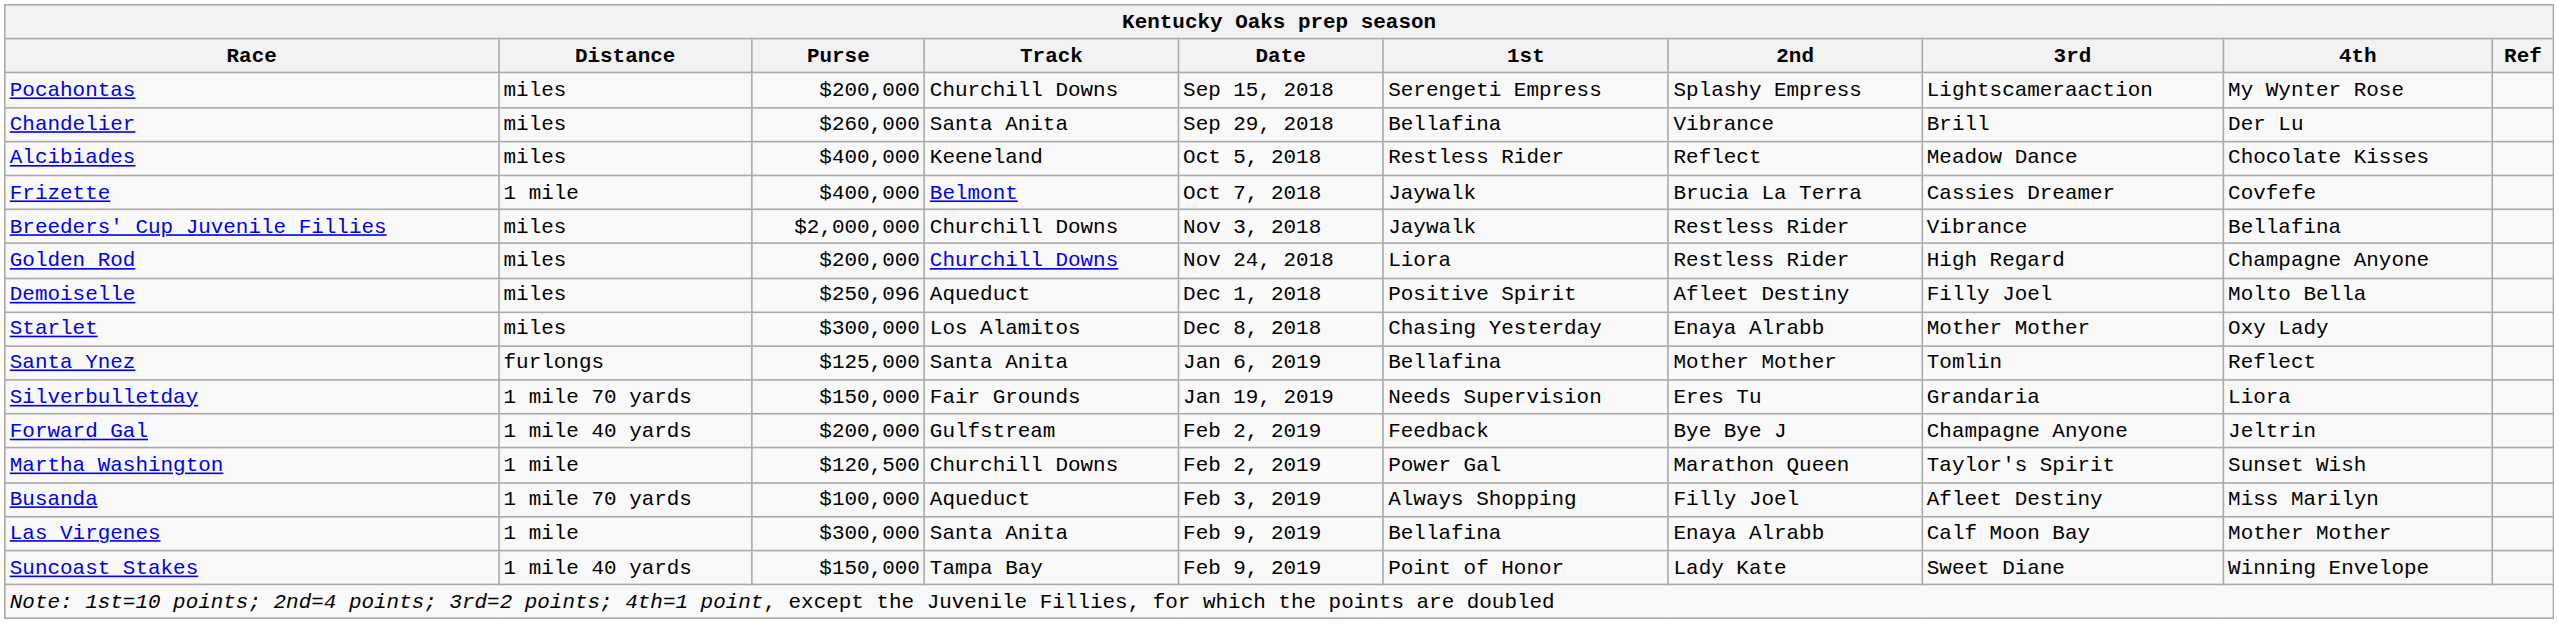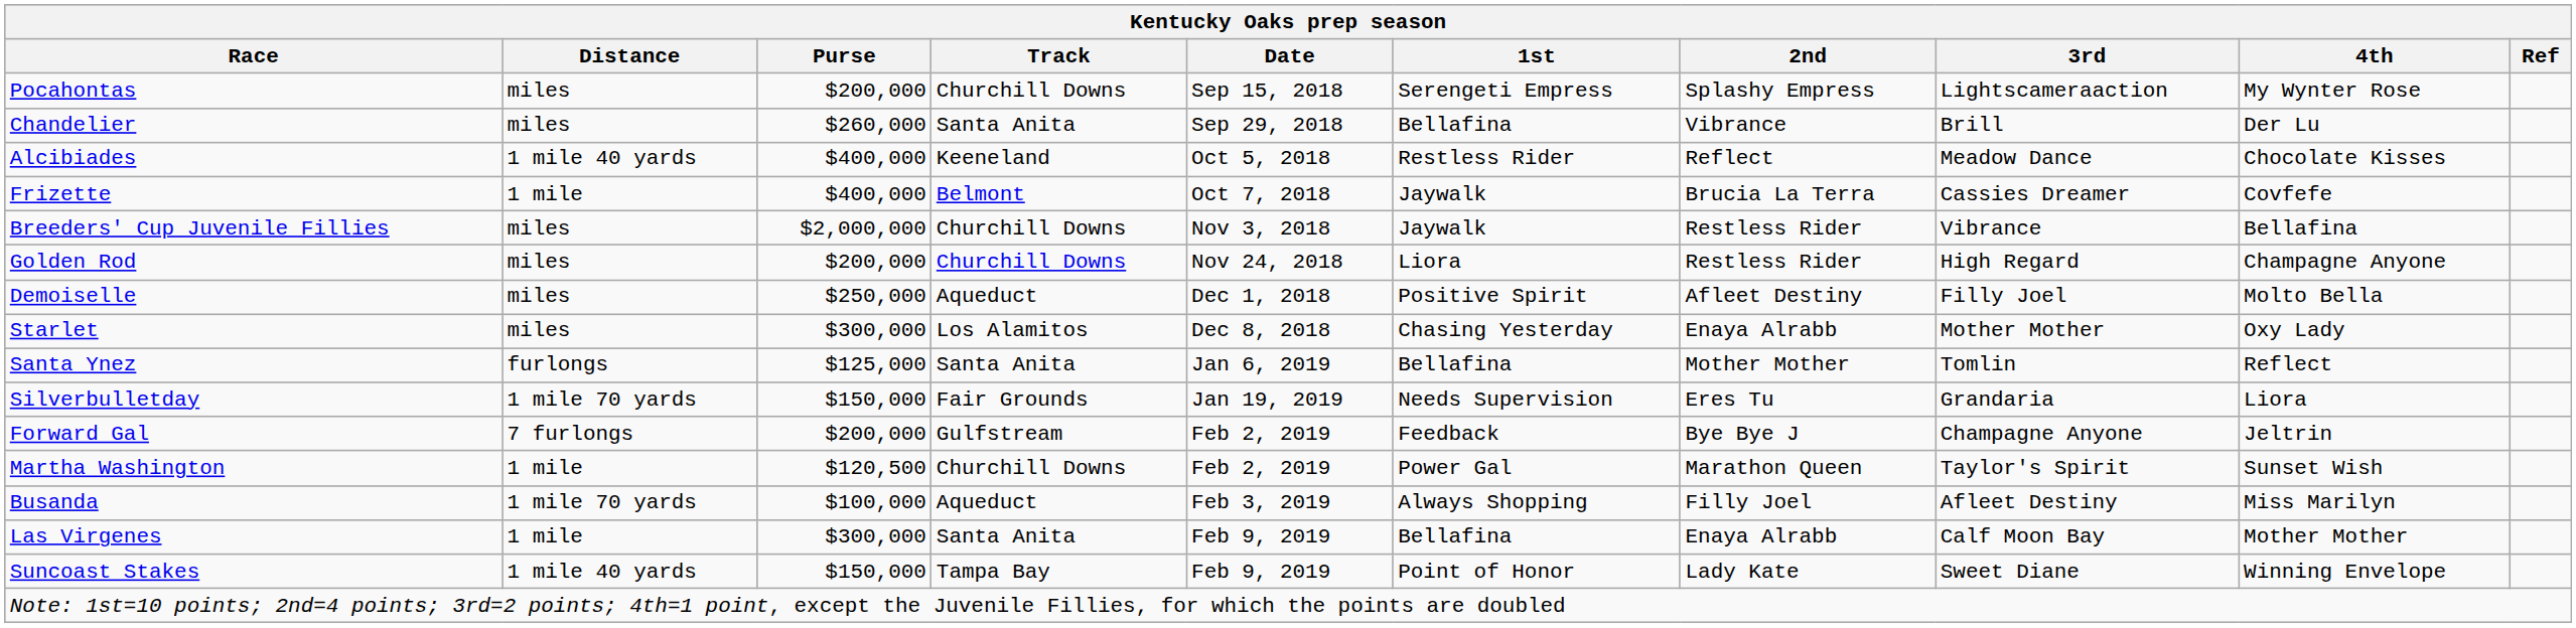 <table class=wikitable style="width:100%">
 <tr>
 <th colspan=10>Kentucky Oaks prep season</th>
 </tr>
 <tr>
 <th>Race</th>
 <th>Distance</th>
 <th>Purse</th>
 <th>Track</th>
 <th>Date</th>
 <th>1st</th>
 <th>2nd</th>
 <th>3rd</th>
 <th>4th</th>
 <th>Ref</th>
 </tr>
 <tr>
 <td><a href='#'>Pocahontas</a></td>
 <td> miles</td>
 <td align=right>$200,000</td>
 <td>Churchill Downs</td>
 <td>Sep 15, 2018</td>
 <td>Serengeti Empress</td>
 <td>Splashy Empress</td>
 <td>Lightscameraaction</td>
 <td>My Wynter Rose</td>
 <td></td>
 </tr>
 <tr>
 <td><a href='#'>Chandelier</a></td>
 <td> miles</td>
 <td align=right>$260,000</td>
 <td>Santa Anita</td>
 <td>Sep 29, 2018</td>
 <td>Bellafina</td>
 <td>Vibrance</td>
 <td>Brill</td>
 <td>Der Lu</td>
 <td></td>
 </tr>
 <tr>
 <td><a href='#'>Alcibiades</a></td>
-<td> miles</td>
+<td>1 mile 40 yards</td>
 <td align=right>$400,000</td>
 <td>Keeneland</td>
 <td>Oct 5, 2018</td>
 <td>Restless Rider</td>
 <td>Reflect</td>
 <td>Meadow Dance</td>
 <td>Chocolate Kisses</td>
 <td></td>
 </tr>
 <tr>
 <td><a href='#'>Frizette</a></td>
 <td>1 mile</td>
 <td align=right>$400,000</td>
 <td><a href='#'>Belmont</a></td>
 <td>Oct 7, 2018</td>
 <td>Jaywalk</td>
 <td>Brucia La Terra</td>
 <td>Cassies Dreamer</td>
 <td>Covfefe</td>
 <td></td>
 </tr>
 <tr>
 <td><a href='#'>Breeders' Cup Juvenile Fillies</a></td>
 <td> miles</td>
 <td align=right>$2,000,000</td>
 <td>Churchill Downs</td>
 <td>Nov 3, 2018</td>
 <td>Jaywalk</td>
 <td>Restless Rider</td>
 <td>Vibrance</td>
 <td>Bellafina</td>
 <td></td>
 </tr>
 <tr>
 <td><a href='#'>Golden Rod</a></td>
 <td> miles</td>
 <td align=right>$200,000</td>
 <td><a href='#'>Churchill Downs</a></td>
 <td>Nov 24, 2018</td>
 <td>Liora</td>
 <td>Restless Rider</td>
 <td>High Regard</td>
 <td>Champagne Anyone</td>
 <td></td>
 </tr>
 <tr>
 <td><a href='#'>Demoiselle</a></td>
 <td> miles</td>
-<td align=right>$250,096</td>
+<td align=right>$250,000</td>
 <td>Aqueduct</td>
 <td>Dec 1, 2018</td>
 <td>Positive Spirit</td>
 <td>Afleet Destiny</td>
 <td>Filly Joel</td>
 <td>Molto Bella</td>
 <td></td>
 </tr>
 <tr>
 <td><a href='#'>Starlet</a></td>
 <td> miles</td>
 <td align=right>$300,000</td>
 <td>Los Alamitos</td>
 <td>Dec 8, 2018</td>
 <td>Chasing Yesterday</td>
 <td>Enaya Alrabb</td>
 <td>Mother Mother</td>
 <td>Oxy Lady</td>
 <td></td>
 </tr>
 <tr>
 <td><a href='#'>Santa Ynez</a></td>
 <td> furlongs</td>
 <td align=right>$125,000</td>
 <td>Santa Anita</td>
 <td>Jan 6, 2019</td>
 <td>Bellafina</td>
 <td>Mother Mother</td>
 <td>Tomlin</td>
 <td>Reflect</td>
 <td></td>
 </tr>
 <tr>
 <td><a href='#'>Silverbulletday</a></td>
 <td>1 mile 70 yards</td>
 <td align=right>$150,000</td>
 <td>Fair Grounds</td>
 <td>Jan 19, 2019</td>
 <td>Needs Supervision</td>
 <td>Eres Tu</td>
 <td>Grandaria</td>
 <td>Liora</td>
 <td></td>
 </tr>
 <tr>
 <td><a href='#'>Forward Gal</a></td>
-<td>1 mile 40 yards</td>
+<td>7 furlongs</td>
 <td align=right>$200,000</td>
 <td>Gulfstream</td>
 <td>Feb 2, 2019</td>
 <td>Feedback</td>
 <td>Bye Bye J</td>
 <td>Champagne Anyone</td>
 <td>Jeltrin</td>
 <td></td>
 </tr>
 <tr>
 <td><a href='#'>Martha Washington</a></td>
 <td>1 mile</td>
 <td align=right>$120,500</td>
 <td>Churchill Downs</td>
 <td>Feb 2, 2019</td>
 <td>Power Gal</td>
 <td>Marathon Queen</td>
 <td>Taylor's Spirit</td>
 <td>Sunset Wish</td>
 <td></td>
 </tr>
 <tr>
 <td><a href='#'>Busanda</a></td>
 <td>1 mile 70 yards</td>
 <td align=right>$100,000</td>
 <td>Aqueduct</td>
 <td>Feb 3, 2019</td>
 <td>Always Shopping</td>
 <td>Filly Joel</td>
 <td>Afleet Destiny</td>
 <td>Miss Marilyn</td>
 <td></td>
 </tr>
 <tr>
 <td><a href='#'>Las Virgenes</a></td>
 <td>1 mile</td>
 <td align=right>$300,000</td>
 <td>Santa Anita</td>
 <td>Feb 9, 2019</td>
 <td>Bellafina</td>
 <td>Enaya Alrabb</td>
 <td>Calf Moon Bay</td>
 <td>Mother Mother</td>
 <td></td>
 </tr>
 <tr>
 <td><a href='#'>Suncoast Stakes</a></td>
 <td>1 mile 40 yards</td>
 <td align=right>$150,000</td>
 <td>Tampa Bay</td>
 <td>Feb 9, 2019</td>
 <td>Point of Honor</td>
 <td>Lady Kate</td>
 <td>Sweet Diane</td>
 <td>Winning Envelope</td>
 <td></td>
 </tr>
 <tr>
 <td colspan=10><em>Note: 1st=10 points; 2nd=4 points; 3rd=2 points; 4th=1 point</em>, except the Juvenile Fillies, for which the points are doubled</td>
 </tr>
 </table>
